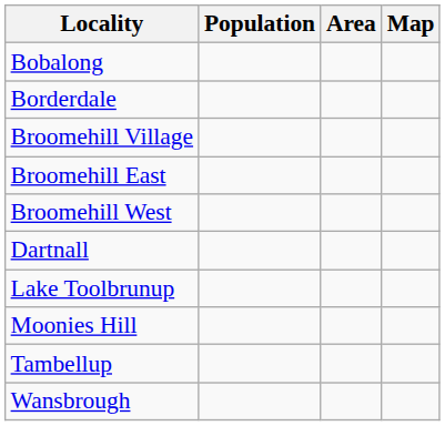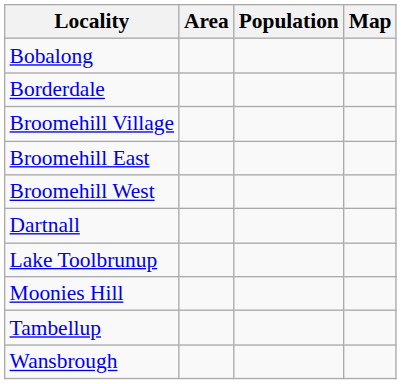 <table class="wikitable sortable">
 <tr>
 <th>Locality</th>
+<th data-sort-type=number>Area</th>
 <th data-sort-type=number>Population</th>
-<th data-sort-type=number>Area</th>
 <th>Map</th>
 </tr>
 <tr>
 <td><a href='#'>Bobalong</a></td>
 <td></td>
 <td></td>
 <td></td>
 </tr>
 <tr>
 <td><a href='#'>Borderdale</a></td>
 <td></td>
 <td></td>
 <td></td>
 </tr>
 <tr>
 <td><a href='#'>Broomehill Village</a></td>
 <td></td>
 <td></td>
 <td></td>
 </tr>
 <tr>
 <td><a href='#'>Broomehill East</a></td>
 <td></td>
 <td></td>
 <td></td>
 </tr>
 <tr>
 <td><a href='#'>Broomehill West</a></td>
 <td></td>
 <td></td>
 <td></td>
 </tr>
 <tr>
 <td><a href='#'>Dartnall</a></td>
 <td></td>
 <td></td>
 <td></td>
 </tr>
 <tr>
 <td><a href='#'>Lake Toolbrunup</a></td>
 <td></td>
 <td></td>
 <td></td>
 </tr>
 <tr>
 <td><a href='#'>Moonies Hill</a></td>
 <td></td>
 <td></td>
 <td></td>
 </tr>
 <tr>
 <td><a href='#'>Tambellup</a></td>
 <td></td>
 <td></td>
 <td></td>
 </tr>
 <tr>
 <td><a href='#'>Wansbrough</a></td>
 <td></td>
 <td></td>
 <td></td>
 </tr>
 </table>
